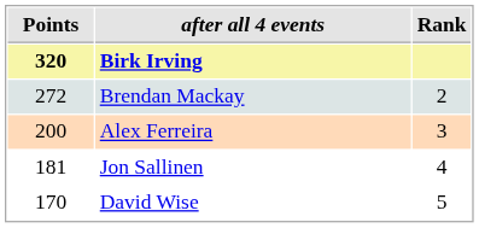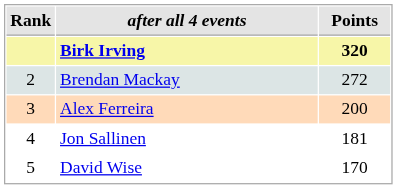 <table cellspacing="1" cellpadding="3" style="border:1px solid #AAAAAA;font-size:86%">
 <tr style="background-color: #E4E4E4;">
+<th style="border-bottom:1px solid #AAAAAA; width: 10px;">Rank</th>
+<th style="border-bottom:1px solid #AAAAAA; width: 200px;"><em>after all 4 events</em></th>
 <th style="border-bottom:1px solid #AAAAAA; width: 50px;">Points</th>
-<th style="border-bottom:1px solid #AAAAAA; width: 200px;"><em>after all 4 events</em></th>
-<th style="border-bottom:1px solid #AAAAAA; width: 10px;">Rank</th>
 </tr>
 <tr style="background:#f7f6a8;">
+<td align=center></td>
+<td> <strong><a href='#'>Birk Irving</a></strong></td>
 <td align=center><strong>320</strong></td>
-<td> <strong><a href='#'>Birk Irving</a></strong></td>
-<td align=center></td>
 </tr>
 <tr style="background:#dce5e5;">
+<td align=center>2</td>
+<td> <a href='#'>Brendan Mackay</a></td>
 <td align=center>272</td>
-<td> <a href='#'>Brendan Mackay</a></td>
-<td align=center>2</td>
 </tr>
 <tr style="background:#ffdab9;">
+<td align=center>3</td>
+<td> <a href='#'>Alex Ferreira</a></td>
 <td align=center>200</td>
-<td> <a href='#'>Alex Ferreira</a></td>
-<td align=center>3</td>
 </tr>
 <tr>
+<td align=center>4</td>
+<td> <a href='#'>Jon Sallinen</a></td>
 <td align=center>181</td>
-<td> <a href='#'>Jon Sallinen</a></td>
-<td align=center>4</td>
 </tr>
 <tr>
+<td align=center>5</td>
+<td> <a href='#'>David Wise</a></td>
 <td align=center>170</td>
-<td> <a href='#'>David Wise</a></td>
-<td align=center>5</td>
 </tr>
 </table>
